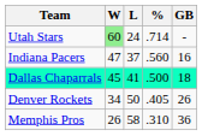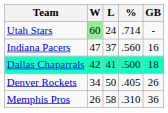 <table class="wikitable" style="text-align: center;">
 <tr>
 <th>Team</th>
 <th>W</th>
 <th>L</th>
 <th>%</th>
 <th>GB</th>
 </tr>
 <tr>
 <td align="left"><a href='#'>Utah Stars</a></td>
 <td style="background: lightgreen;">60</td>
 <td>24</td>
 <td>.714</td>
 <td>-</td>
 </tr>
 <tr>
 <td align="left"><a href='#'>Indiana Pacers</a></td>
 <td>47</td>
 <td>37</td>
 <td>.560</td>
 <td>16</td>
 </tr>
 <tr bgcolor=“ccffcc”>
 <td align="left"><a href='#'>Dallas Chaparrals</a></td>
-<td>45</td>
+<td>42</td>
 <td>41</td>
 <td>.500</td>
 <td>18</td>
 </tr>
 <tr>
 <td align="left"><a href='#'>Denver Rockets</a></td>
 <td>34</td>
 <td>50</td>
 <td>.405</td>
 <td>26</td>
 </tr>
 <tr>
 <td align="left"><a href='#'>Memphis Pros</a></td>
 <td>26</td>
 <td>58</td>
 <td>.310</td>
 <td>36</td>
 </tr>
 </table>
